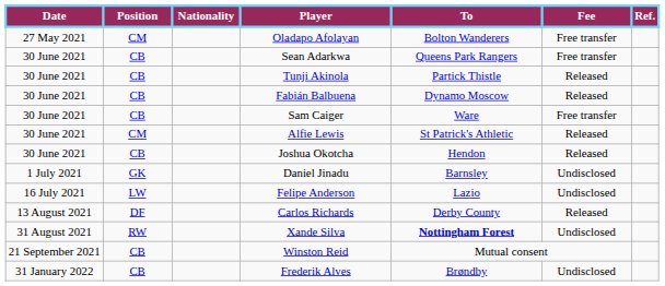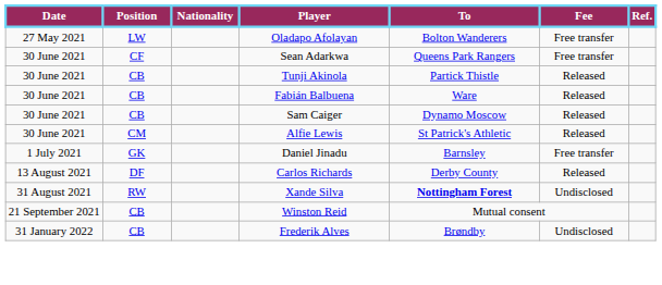 <table class="wikitable"  style="text-align:center; font-size:90%; ">
 <tr>
 <th style="background:#98285c;color:white;border:3px solid #6fd6f5; width:110px;">Date</th>
 <th style="background:#98285c;color:white;border:3px solid #6fd6f5; width:75px;">Position</th>
 <th style="background:#98285c;color:white;border:3px solid #6fd6f5; width:75px;">Nationality</th>
 <th style="background:#98285c;color:white;border:3px solid #6fd6f5; width:175px;">Player</th>
 <th style="background:#98285c;color:white;border:3px solid #6fd6f5; width:175px;">To</th>
 <th style="background:#98285c;color:white;border:3px solid #6fd6f5; width:100px;">Fee</th>
 <th style="background:#98285c;color:white;border:3px solid #6fd6f5; width:25px;">Ref.</th>
 </tr>
 <tr>
 <td>27 May 2021</td>
-<td><a href='#'>CM</a></td>
+<td><a href='#'>LW</a></td>
 <td></td>
 <td><a href='#'>Oladapo Afolayan</a></td>
 <td> <a href='#'>Bolton Wanderers</a></td>
 <td>Free transfer</td>
 <td></td>
 </tr>
 <tr>
 <td>30 June 2021</td>
-<td><a href='#'>CB</a></td>
+<td><a href='#'>CF</a></td>
 <td></td>
 <td>Sean Adarkwa</td>
 <td> <a href='#'>Queens Park Rangers</a></td>
 <td>Free transfer</td>
 <td></td>
 </tr>
 <tr>
 <td>30 June 2021</td>
 <td><a href='#'>CB</a></td>
 <td></td>
 <td><a href='#'>Tunji Akinola</a></td>
 <td> <a href='#'>Partick Thistle</a></td>
 <td>Released</td>
 <td></td>
 </tr>
 <tr>
 <td>30 June 2021</td>
 <td><a href='#'>CB</a></td>
 <td></td>
 <td><a href='#'>Fabián Balbuena</a></td>
-<td> <a href='#'>Dynamo Moscow</a></td>
+<td> <a href='#'>Ware</a></td>
 <td>Released</td>
 <td></td>
 </tr>
 <tr>
 <td>30 June 2021</td>
 <td><a href='#'>CB</a></td>
 <td></td>
 <td>Sam Caiger</td>
-<td> <a href='#'>Ware</a></td>
-<td>Free transfer</td>
+<td> <a href='#'>Dynamo Moscow</a></td>
+<td>Released</td>
 <td></td>
 </tr>
 <tr>
 <td>30 June 2021</td>
 <td><a href='#'>CM</a></td>
 <td></td>
 <td><a href='#'>Alfie Lewis</a></td>
 <td> <a href='#'>St Patrick's Athletic</a></td>
 <td>Released</td>
 <td></td>
 </tr>
 <tr>
-<td>30 June 2021</td>
-<td><a href='#'>CB</a></td>
-<td></td>
-<td>Joshua Okotcha</td>
-<td> <a href='#'>Hendon</a></td>
-<td>Released</td>
-<td></td>
-</tr>
-<tr>
 <td>1 July 2021</td>
 <td><a href='#'>GK</a></td>
 <td></td>
 <td>Daniel Jinadu</td>
 <td> <a href='#'>Barnsley</a></td>
-<td>Undisclosed</td>
-<td></td>
-</tr>
-<tr>
-<td>16 July 2021</td>
-<td><a href='#'>LW</a></td>
-<td></td>
-<td><a href='#'>Felipe Anderson</a></td>
-<td> <a href='#'>Lazio</a></td>
-<td>Undisclosed</td>
+<td>Free transfer</td>
 <td></td>
 </tr>
 <tr>
 <td>13 August 2021</td>
 <td><a href='#'>DF</a></td>
 <td></td>
 <td><a href='#'>Carlos Richards</a></td>
 <td> <a href='#'>Derby County</a></td>
 <td>Released</td>
 <td></td>
 </tr>
 <tr>
 <td>31 August 2021</td>
 <td><a href='#'>RW</a></td>
 <td></td>
 <td><a href='#'>Xande Silva</a></td>
 <td><strong> <a href='#'>Nottingham Forest</a></strong></td>
 <td>Undisclosed</td>
 <td></td>
 </tr>
 <tr>
 <td>21 September 2021</td>
 <td><a href='#'>CB</a></td>
 <td></td>
 <td><a href='#'>Winston Reid</a></td>
 <td colspan="2">Mutual consent</td>
 <td></td>
 </tr>
 <tr>
 <td>31 January 2022</td>
 <td><a href='#'>CB</a></td>
 <td></td>
 <td><a href='#'>Frederik Alves</a></td>
 <td> <a href='#'>Brøndby</a></td>
 <td>Undisclosed</td>
 <td></td>
 </tr>
 </table>
